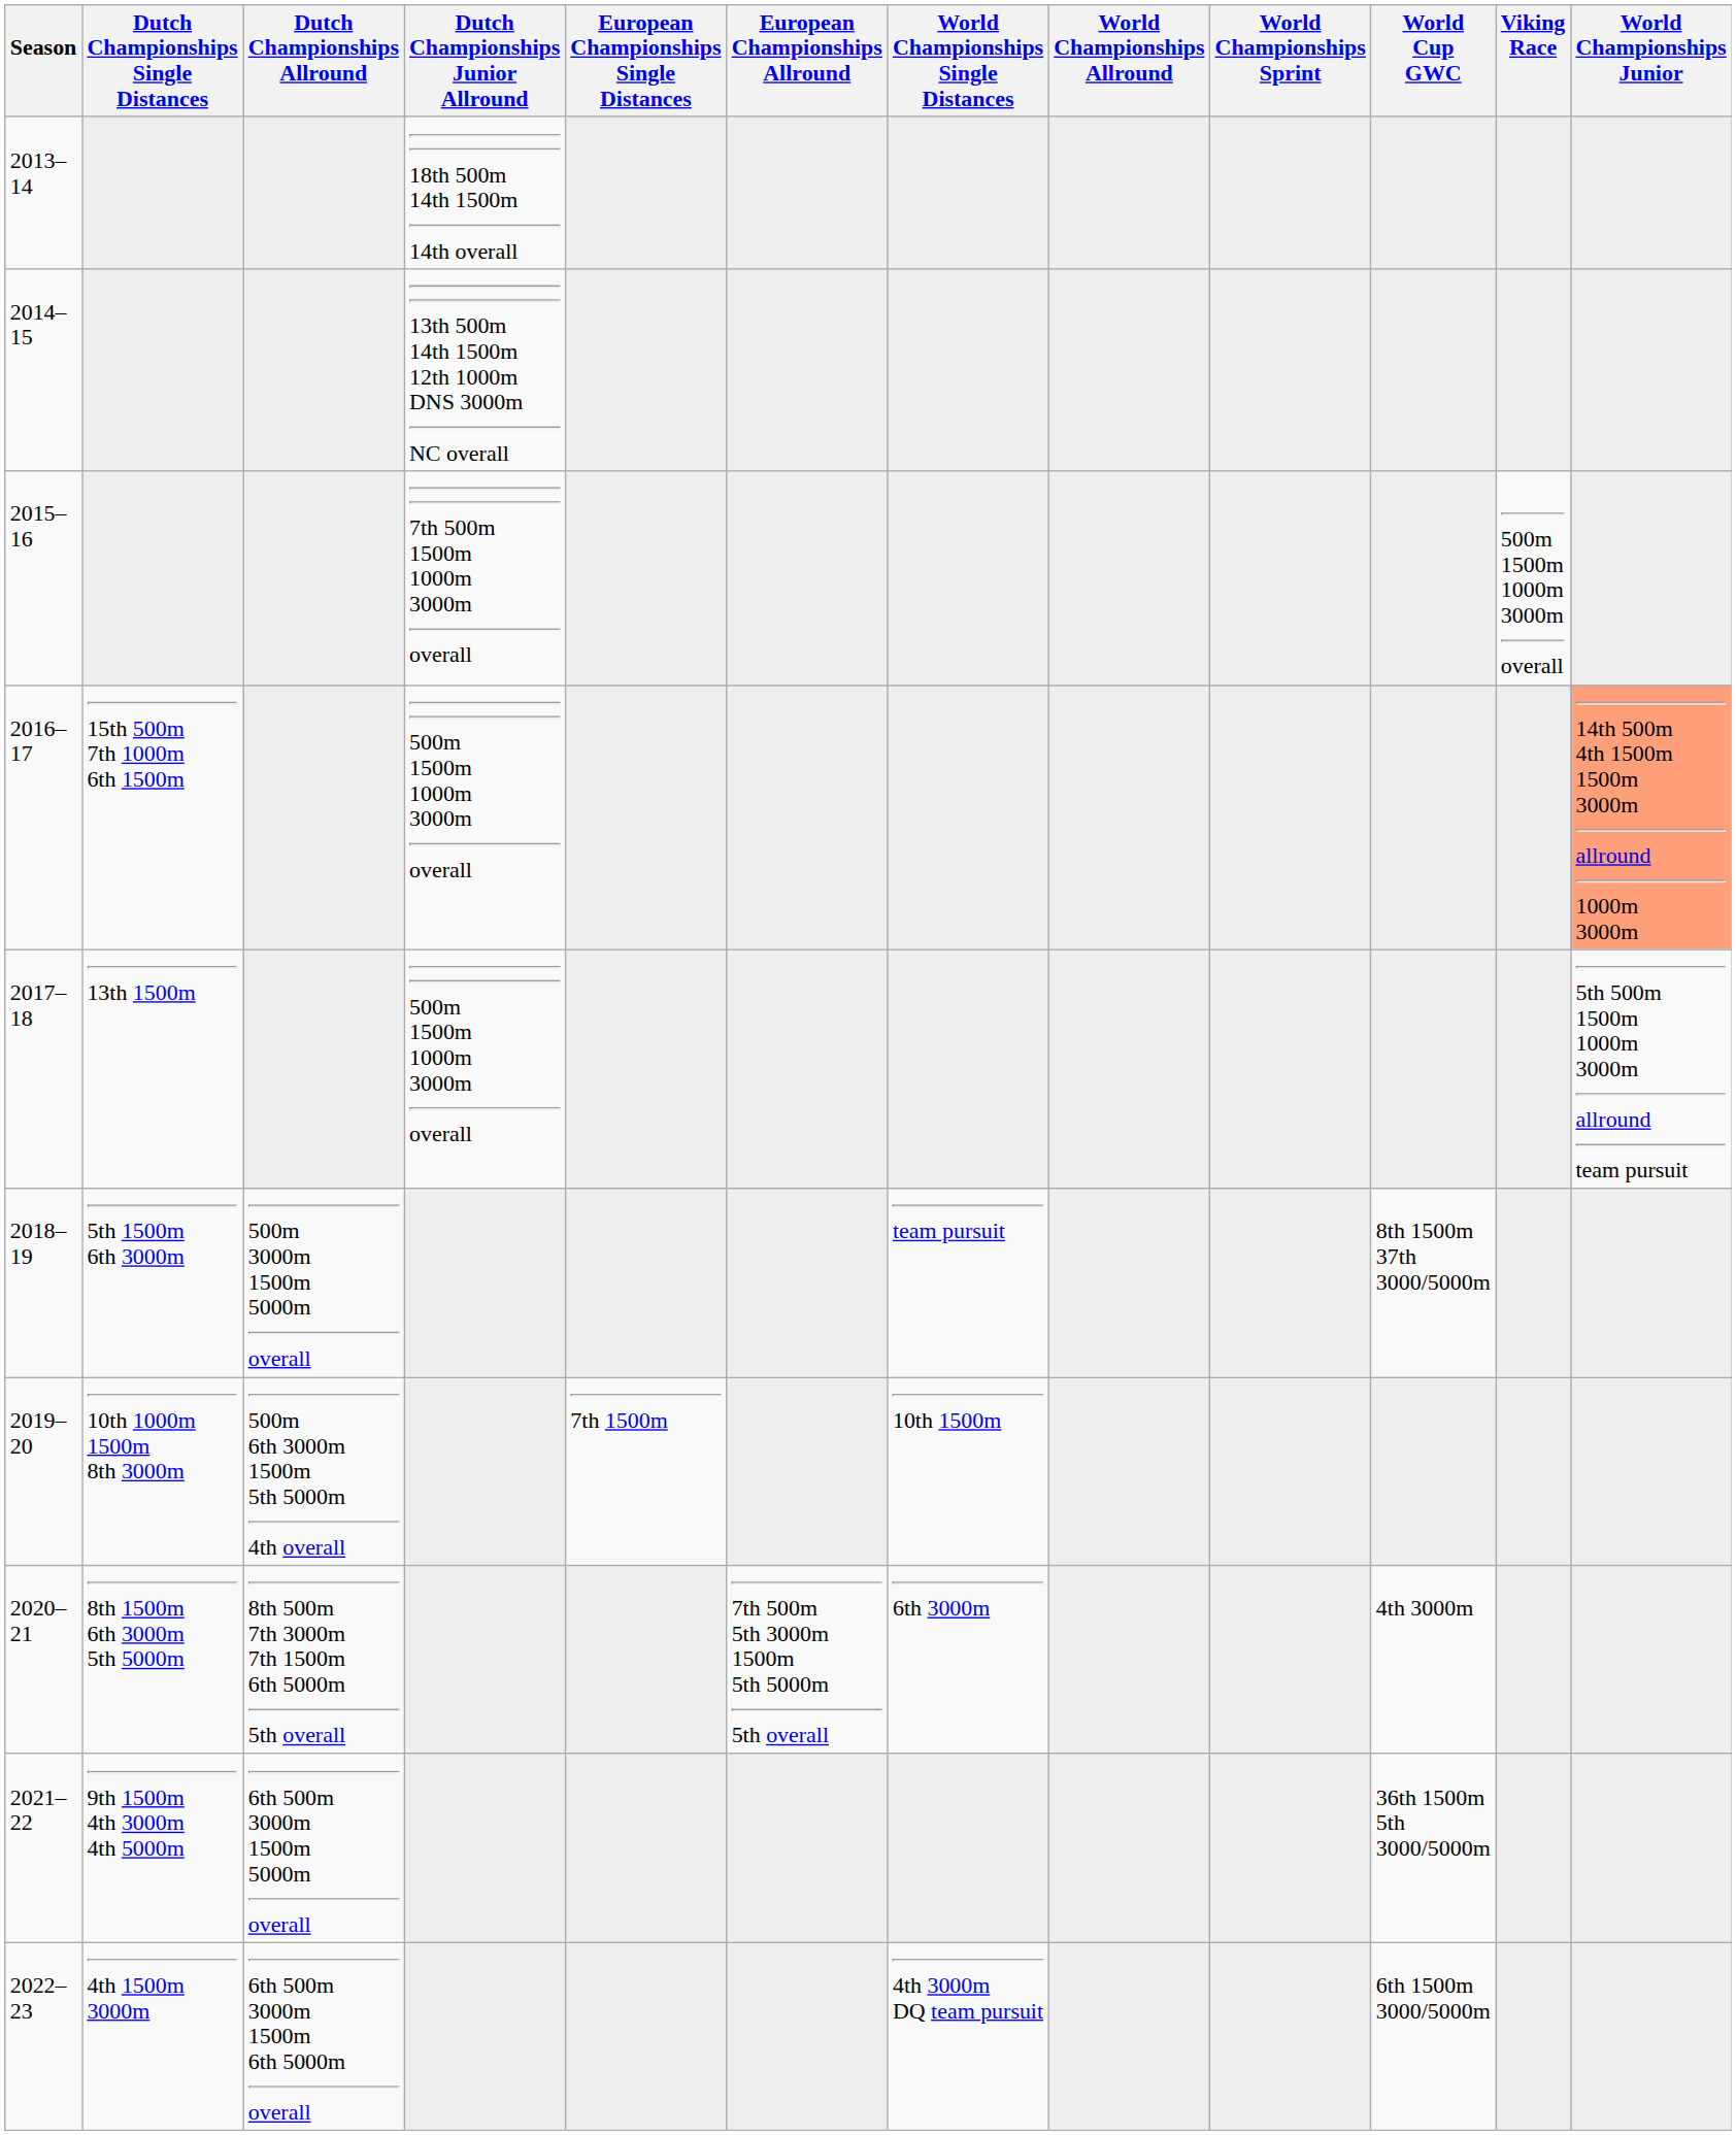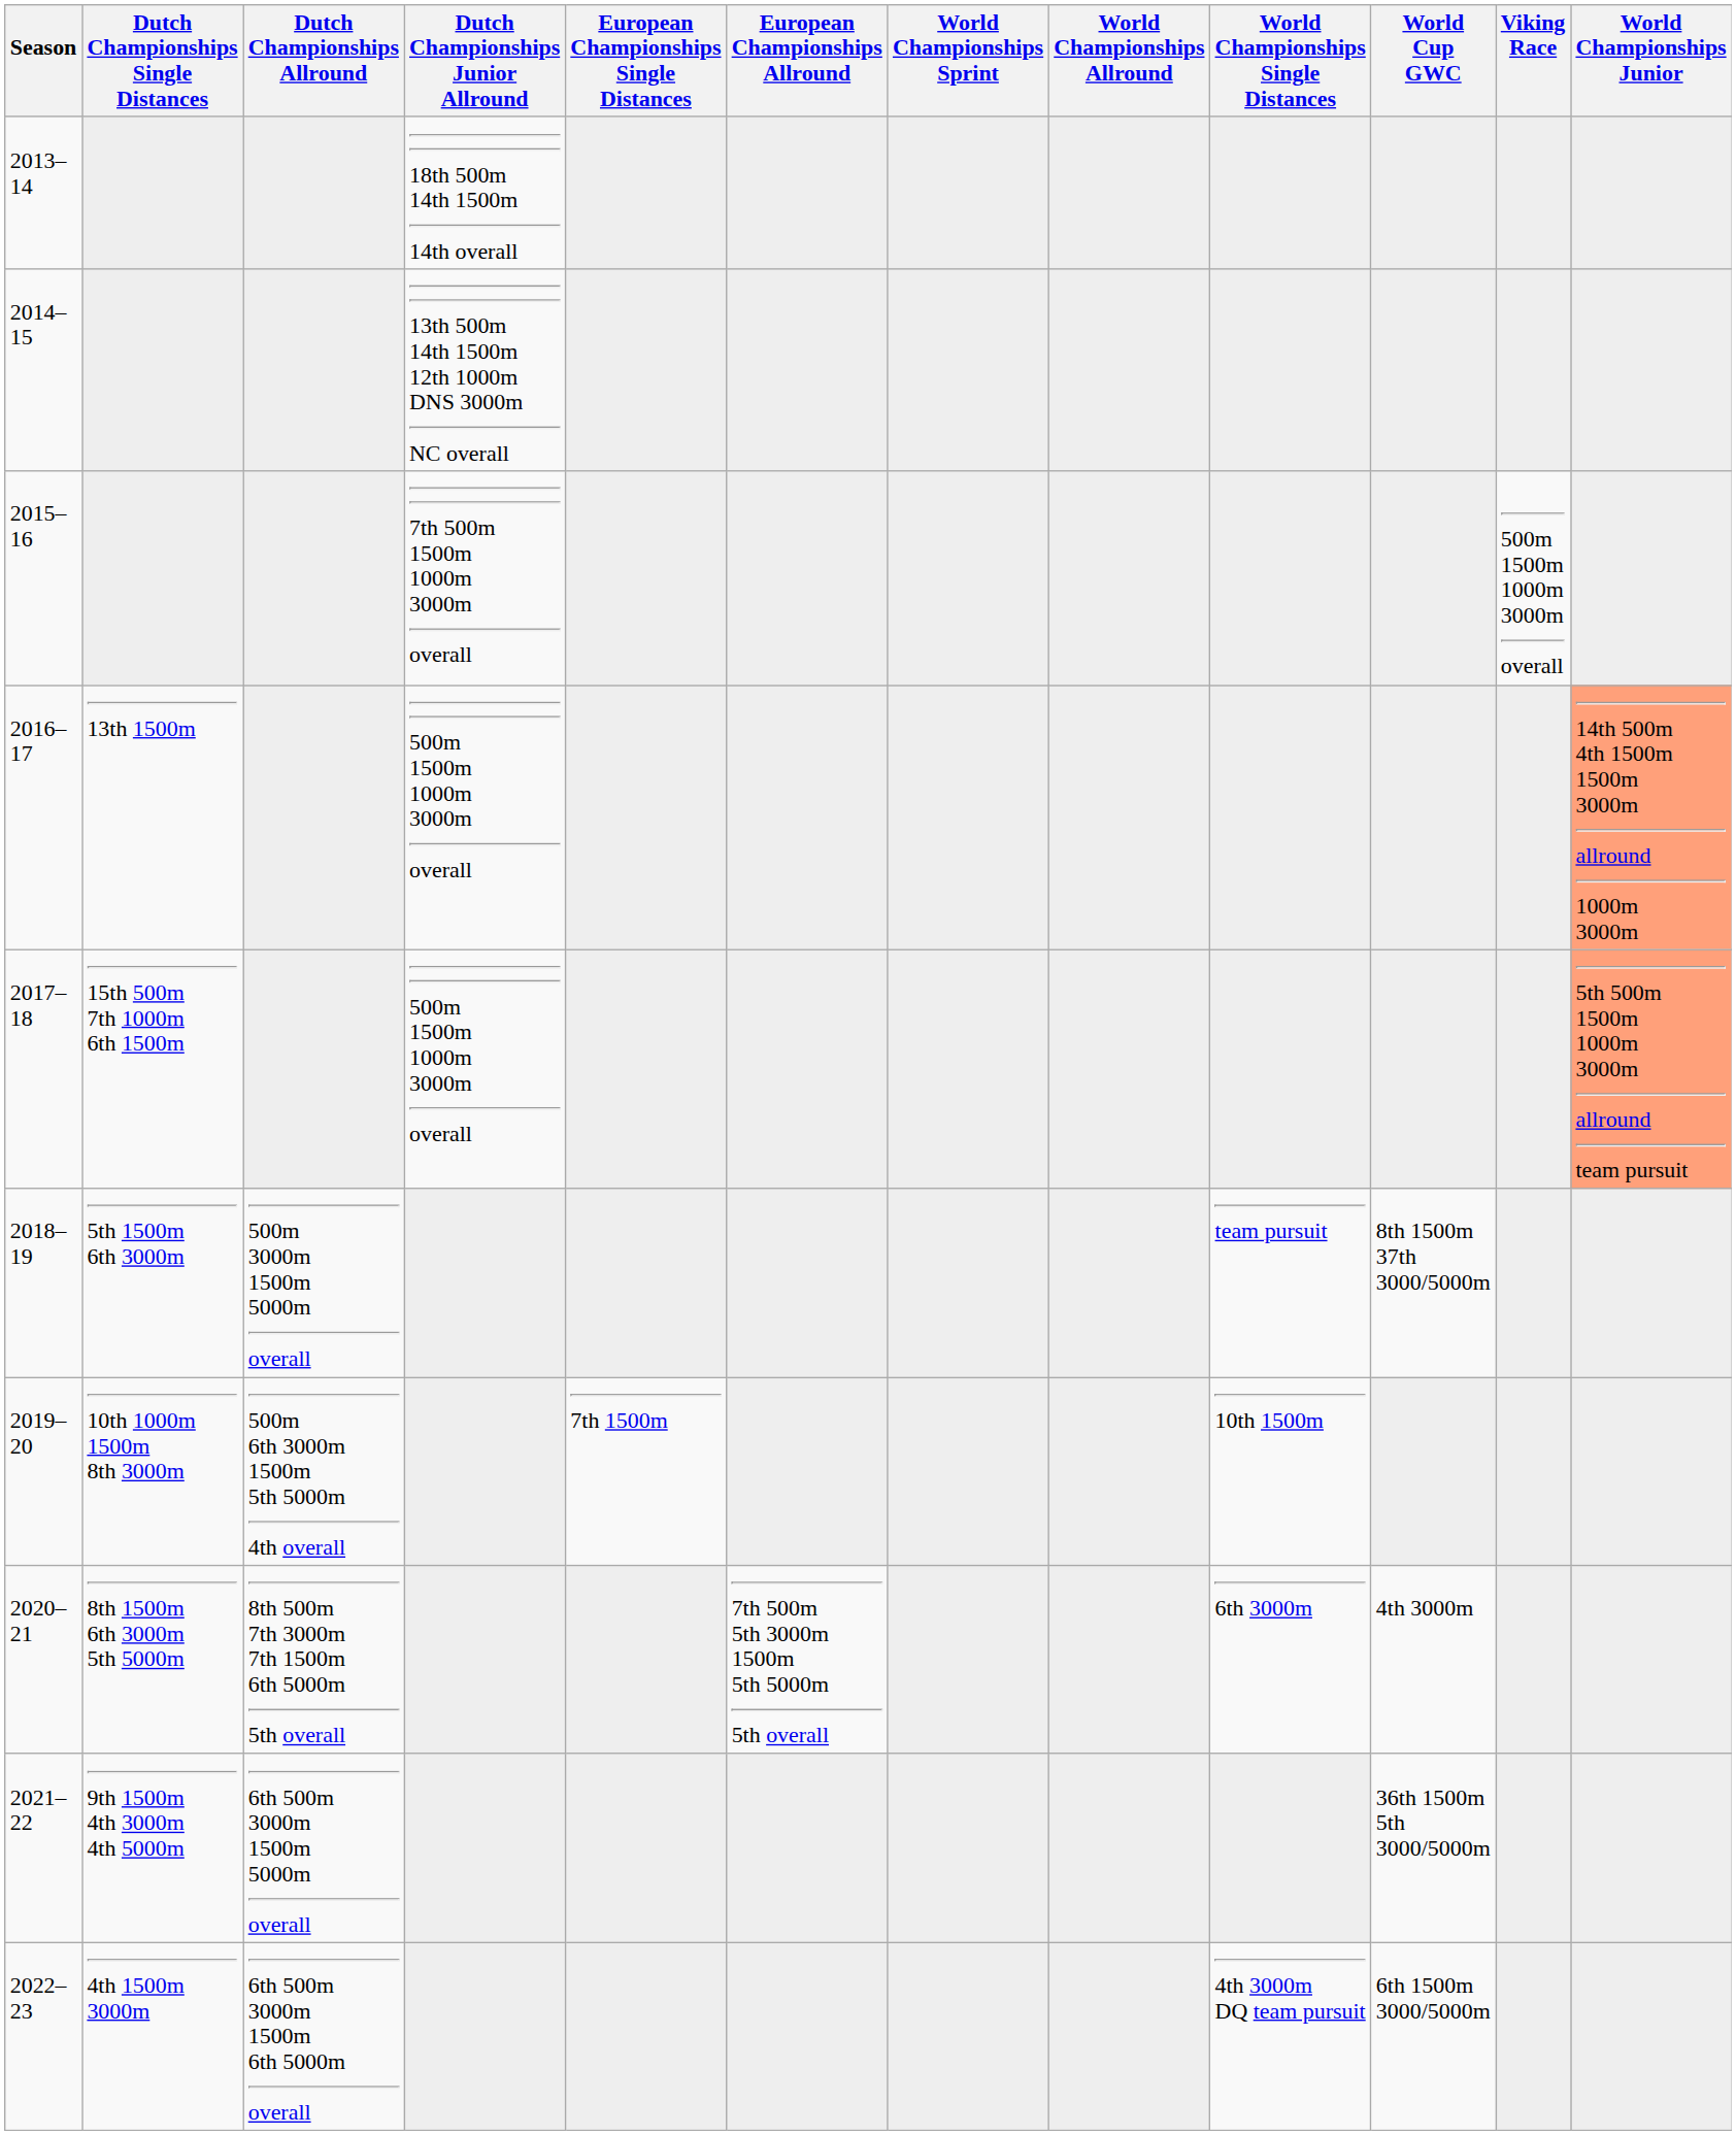 <table class="wikitable">
 <tr style="vertical-align: top;">
 <th><br> Season</th>
 <th><a href='#'>Dutch <br> Championships <br> Single <br> Distances</a></th>
 <th><a href='#'>Dutch <br> Championships <br> Allround</a></th>
 <th><a href='#'>Dutch <br> Championships <br> Junior <br> Allround</a></th>
 <th><a href='#'>European <br> Championships <br> Single <br> Distances</a></th>
 <th><a href='#'>European <br> Championships <br> Allround</a></th>
+<th><a href='#'>World <br> Championships <br> Sprint</a></th>
+<th><a href='#'>World <br> Championships <br> Allround</a></th>
 <th><a href='#'>World <br> Championships <br> Single <br> Distances</a></th>
-<th><a href='#'>World <br> Championships <br> Allround</a></th>
-<th><a href='#'>World <br> Championships <br> Sprint</a></th>
 <th><a href='#'>World <br> Cup <br> GWC</a></th>
 <th><a href='#'>Viking Race</a></th>
 <th><a href='#'>World <br> Championships <br> Junior</a></th>
 </tr>
 <tr style="vertical-align: top;">
 <td><br> 2013–14</td>
 <td bgcolor=#EEEEEE></td>
 <td bgcolor=#EEEEEE></td>
 <td> <hr>  <hr> 18th 500m <br> 14th 1500m <hr> 14th overall</td>
 <td bgcolor=#EEEEEE></td>
 <td bgcolor=#EEEEEE></td>
 <td bgcolor=#EEEEEE></td>
 <td bgcolor=#EEEEEE></td>
 <td bgcolor=#EEEEEE></td>
 <td bgcolor=#EEEEEE></td>
 <td bgcolor=#EEEEEE></td>
 <td bgcolor=#EEEEEE></td>
 </tr>
 <tr style="vertical-align: top;">
 <td><br> 2014–15</td>
 <td bgcolor=#EEEEEE></td>
 <td bgcolor=#EEEEEE></td>
 <td> <hr>  <hr> 13th 500m <br> 14th 1500m <br> 12th 1000m <br> DNS 3000m <hr> NC overall</td>
 <td bgcolor=#EEEEEE></td>
 <td bgcolor=#EEEEEE></td>
 <td bgcolor=#EEEEEE></td>
 <td bgcolor=#EEEEEE></td>
 <td bgcolor=#EEEEEE></td>
 <td bgcolor=#EEEEEE></td>
 <td bgcolor=#EEEEEE></td>
 <td bgcolor=#EEEEEE></td>
 </tr>
 <tr style="vertical-align: top;">
 <td><br> 2015–16</td>
 <td bgcolor=#EEEEEE></td>
 <td bgcolor=#EEEEEE></td>
 <td> <hr>  <hr> 7th 500m <br>  1500m <br>  1000m <br>  3000m <hr>  overall</td>
 <td bgcolor=#EEEEEE></td>
 <td bgcolor=#EEEEEE></td>
 <td bgcolor=#EEEEEE></td>
 <td bgcolor=#EEEEEE></td>
 <td bgcolor=#EEEEEE></td>
 <td bgcolor=#EEEEEE></td>
 <td><br>  <hr>  500m <br>  1500m <br>  1000m <br>  3000m <hr>  overall</td>
 <td bgcolor=#EEEEEE></td>
 </tr>
 <tr style="vertical-align: top;">
 <td><br> 2016–17</td>
-<td> <hr> 15th <a href='#'>500m</a> <br> 7th <a href='#'>1000m</a> <br> 6th <a href='#'>1500m</a></td>
+<td> <hr> 13th <a href='#'>1500m</a></td>
 <td bgcolor=#EEEEEE></td>
 <td> <hr>  <hr>  500m <br>  1500m <br>  1000m <br>  3000m <hr>  overall</td>
 <td bgcolor=#EEEEEE></td>
 <td bgcolor=#EEEEEE></td>
 <td bgcolor=#EEEEEE></td>
 <td bgcolor=#EEEEEE></td>
 <td bgcolor=#EEEEEE></td>
 <td bgcolor=#EEEEEE></td>
 <td bgcolor=#EEEEEE></td>
 <td style="background: lightsalmon;"> <hr> 14th 500m <br> 4th 1500m <br>  1500m <br>  3000m <hr>  <a href='#'>allround</a> <hr>  1000m <br>  3000m</td>
 </tr>
 <tr style="vertical-align: top;">
 <td><br> 2017–18</td>
-<td> <hr> 13th <a href='#'>1500m</a></td>
+<td> <hr> 15th <a href='#'>500m</a> <br> 7th <a href='#'>1000m</a> <br> 6th <a href='#'>1500m</a></td>
 <td bgcolor=#EEEEEE></td>
 <td> <hr>  <hr>  500m <br>  1500m <br>  1000m <br>  3000m <hr>  overall</td>
 <td bgcolor=#EEEEEE></td>
 <td bgcolor=#EEEEEE></td>
 <td bgcolor=#EEEEEE></td>
 <td bgcolor=#EEEEEE></td>
 <td bgcolor=#EEEEEE></td>
 <td bgcolor=#EEEEEE></td>
 <td bgcolor=#EEEEEE></td>
-<td> <hr> 5th 500m <br>  1500m <br>  1000m <br>  3000m <hr>  <a href='#'>allround</a> <hr>  team pursuit</td>
+<td style="background: lightsalmon;"> <hr> 5th 500m <br>  1500m <br>  1000m <br>  3000m <hr>  <a href='#'>allround</a> <hr>  team pursuit</td>
 </tr>
 <tr style="vertical-align: top;">
 <td><br> 2018–19</td>
 <td> <hr> 5th <a href='#'>1500m</a> <br> 6th <a href='#'>3000m</a></td>
 <td> <hr>  500m <br>  3000m <br>  1500m <br>  5000m <hr>  <a href='#'>overall</a></td>
 <td bgcolor=#EEEEEE></td>
 <td bgcolor=#EEEEEE></td>
 <td bgcolor=#EEEEEE></td>
-<td> <hr>  <a href='#'>team pursuit</a></td>
 <td bgcolor=#EEEEEE></td>
 <td bgcolor=#EEEEEE></td>
+<td> <hr>  <a href='#'>team pursuit</a></td>
 <td><br> 8th 1500m <br> 37th 3000/5000m</td>
 <td bgcolor=#EEEEEE></td>
 <td bgcolor=#EEEEEE></td>
 </tr>
 <tr style="vertical-align: top;">
 <td><br> 2019–20</td>
 <td> <hr> 10th <a href='#'>1000m</a> <br>  <a href='#'>1500m</a> <br> 8th <a href='#'>3000m</a></td>
 <td> <hr>  500m <br> 6th 3000m <br>  1500m <br> 5th 5000m <hr> 4th <a href='#'>overall</a></td>
 <td bgcolor=#EEEEEE></td>
 <td> <hr> 7th <a href='#'>1500m</a></td>
 <td bgcolor=#EEEEEE></td>
-<td> <hr> 10th <a href='#'>1500m</a></td>
 <td bgcolor=#EEEEEE></td>
 <td bgcolor=#EEEEEE></td>
+<td> <hr> 10th <a href='#'>1500m</a></td>
 <td bgcolor=#EEEEEE></td>
 <td bgcolor=#EEEEEE></td>
 <td bgcolor=#EEEEEE></td>
 </tr>
 <tr style="vertical-align: top;">
 <td><br> 2020–21</td>
 <td> <hr> 8th <a href='#'>1500m</a> <br> 6th <a href='#'>3000m</a> <br> 5th <a href='#'>5000m</a></td>
 <td> <hr> 8th 500m <br> 7th 3000m <br> 7th 1500m <br> 6th 5000m <hr> 5th <a href='#'>overall</a></td>
 <td bgcolor=#EEEEEE></td>
 <td bgcolor=#EEEEEE></td>
 <td> <hr> 7th 500m <br> 5th 3000m <br>  1500m <br> 5th 5000m <hr> 5th <a href='#'>overall</a></td>
-<td> <hr> 6th <a href='#'>3000m</a></td>
 <td bgcolor=#EEEEEE></td>
 <td bgcolor=#EEEEEE></td>
+<td> <hr> 6th <a href='#'>3000m</a></td>
 <td><br> 4th 3000m</td>
 <td bgcolor=#EEEEEE></td>
 <td bgcolor=#EEEEEE></td>
 </tr>
 <tr style="vertical-align: top;">
 <td><br> 2021–22</td>
 <td> <hr> 9th <a href='#'>1500m</a> <br> 4th <a href='#'>3000m</a> <br> 4th <a href='#'>5000m</a></td>
 <td> <hr> 6th 500m <br>  3000m <br>  1500m <br>  5000m <hr>  <a href='#'>overall</a></td>
 <td bgcolor=#EEEEEE></td>
 <td bgcolor=#EEEEEE></td>
 <td bgcolor=#EEEEEE></td>
 <td bgcolor=#EEEEEE></td>
 <td bgcolor=#EEEEEE></td>
 <td bgcolor=#EEEEEE></td>
 <td><br> 36th 1500m <br> 5th 3000/5000m</td>
 <td bgcolor=#EEEEEE></td>
 <td bgcolor=#EEEEEE></td>
 </tr>
 <tr style="vertical-align: top;">
 <td><br> 2022–23</td>
 <td> <hr> 4th <a href='#'>1500m</a> <br>  <a href='#'>3000m</a></td>
 <td> <hr> 6th 500m <br>  3000m <br>  1500m <br> 6th 5000m <hr>  <a href='#'>overall</a></td>
 <td bgcolor=#EEEEEE></td>
 <td bgcolor=#EEEEEE></td>
 <td bgcolor=#EEEEEE></td>
-<td> <hr> 4th <a href='#'>3000m</a> <br> DQ <a href='#'>team pursuit</a></td>
 <td bgcolor=#EEEEEE></td>
 <td bgcolor=#EEEEEE></td>
+<td> <hr> 4th <a href='#'>3000m</a> <br> DQ <a href='#'>team pursuit</a></td>
 <td><br> 6th 1500m <br>  3000/5000m</td>
 <td bgcolor=#EEEEEE></td>
 <td bgcolor=#EEEEEE></td>
 </tr>
 </table>
